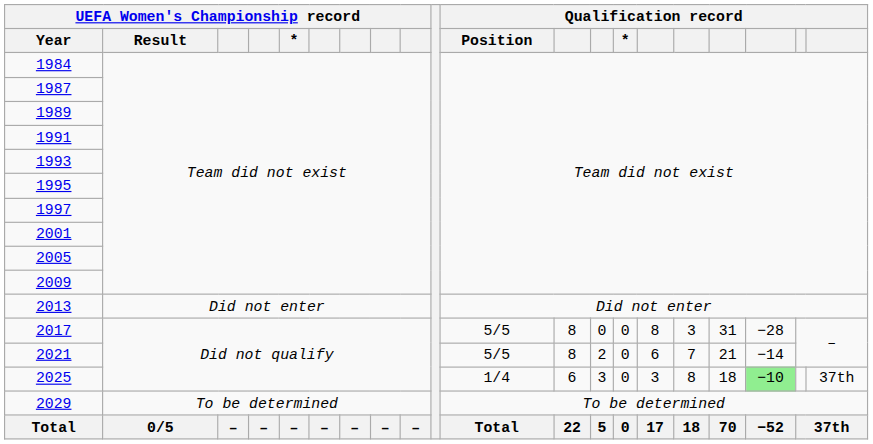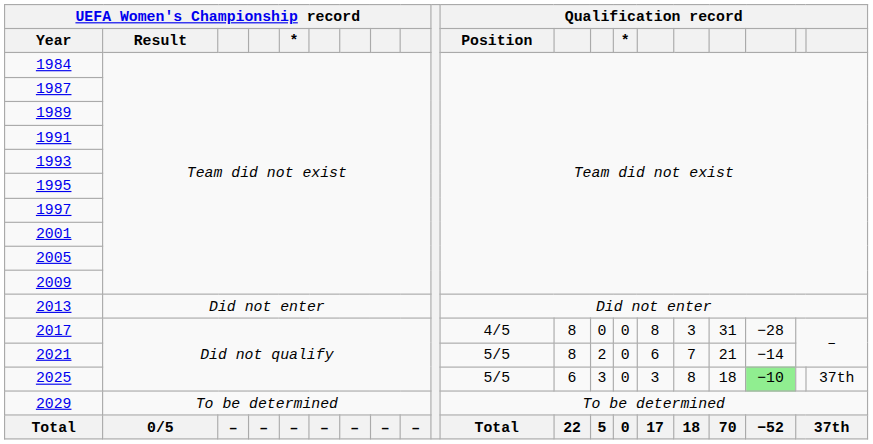 <table class="wikitable" style="text-align: center; width:60%;">
 <tr>
 <th colspan=9><a href='#'>UEFA Women's Championship</a> record</th>
 <th width="1%" rowspan=100></th>
 <th colspan=10>Qualification record</th>
 </tr>
 <tr>
 <th>Year</th>
 <th>Result</th>
 <th></th>
 <th></th>
 <th>*</th>
 <th></th>
 <th></th>
 <th></th>
 <th><br></th>
 <th>Position</th>
 <th></th>
 <th></th>
 <th>*</th>
 <th></th>
 <th></th>
 <th></th>
 <th></th>
 <th></th>
 <th></th>
 </tr>
 <tr>
 <td><a href='#'>1984</a></td>
 <td rowspan=10 colspan=8><em>Team did not exist</em></td>
 <td rowspan=10 colspan=10><em>Team did not exist</em></td>
 </tr>
 <tr>
 <td> <a href='#'>1987</a></td>
 </tr>
 <tr>
 <td> <a href='#'>1989</a></td>
 </tr>
 <tr>
 <td> <a href='#'>1991</a></td>
 </tr>
 <tr>
 <td> <a href='#'>1993</a></td>
 </tr>
 <tr>
 <td> <a href='#'>1995</a></td>
 </tr>
 <tr>
 <td> <a href='#'>1997</a></td>
 </tr>
 <tr>
 <td> <a href='#'>2001</a></td>
 </tr>
 <tr>
 <td> <a href='#'>2005</a></td>
 </tr>
 <tr>
 <td> <a href='#'>2009</a></td>
 </tr>
 <tr>
 <td> <a href='#'>2013</a></td>
 <td colspan=8><em>Did not enter</em></td>
 <td colspan=10><em>Did not enter</em></td>
 </tr>
 <tr>
 <td> <a href='#'>2017</a></td>
 <td rowspan=3 colspan=8><em>Did not qualify</em></td>
-<td>5/5</td>
+<td>4/5</td>
 <td>8</td>
 <td>0</td>
 <td>0</td>
 <td>8</td>
 <td>3</td>
 <td>31</td>
 <td>−28</td>
 <td colspan=2 rowspan=2>–</td>
 </tr>
 <tr>
 <td> <a href='#'>2021</a></td>
 <td>5/5</td>
 <td>8</td>
 <td>2</td>
 <td>0</td>
 <td>6</td>
 <td>7</td>
 <td>21</td>
 <td>−14</td>
 </tr>
 <tr>
 <td> <a href='#'>2025</a></td>
-<td>1/4</td>
+<td>5/5</td>
 <td>6</td>
 <td>3</td>
 <td>0</td>
 <td>3</td>
 <td>8</td>
 <td>18</td>
 <td style="background: lightgreen;">−10</td>
 <td></td>
 <td>37th</td>
 </tr>
 <tr>
 <td><a href='#'>2029</a></td>
 <td colspan=8><em>To be determined</em></td>
 <td colspan=10><em>To be determined</em></td>
 </tr>
 <tr>
 <th>Total</th>
 <th>0/5</th>
 <th>–</th>
 <th>–</th>
 <th>–</th>
 <th>–</th>
 <th>–</th>
 <th>–</th>
 <th>–</th>
 <th>Total</th>
 <th>22</th>
 <th>5</th>
 <th>0</th>
 <th>17</th>
 <th>18</th>
 <th>70</th>
 <th>−52</th>
 <th colspan=2>37th</th>
 </tr>
 </table>
